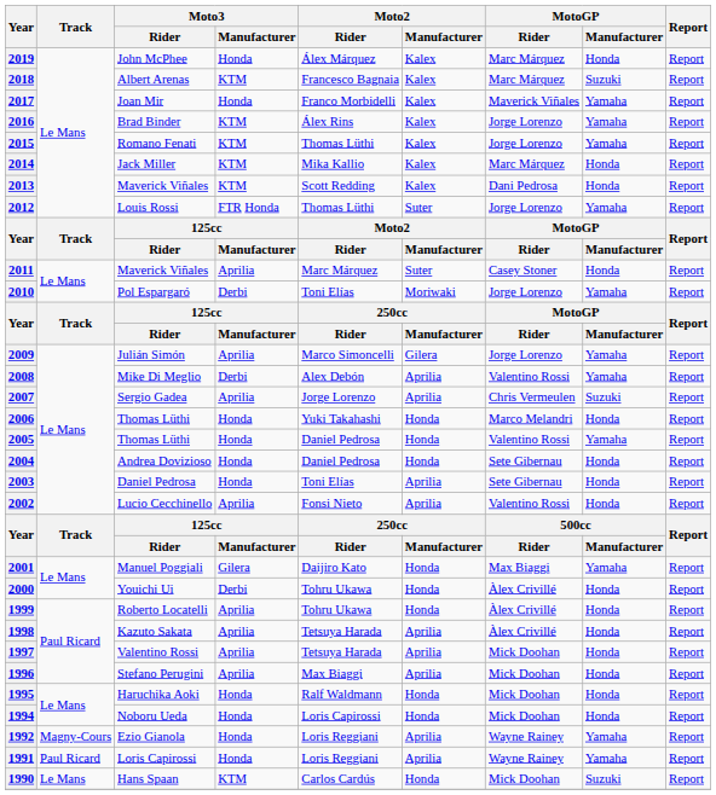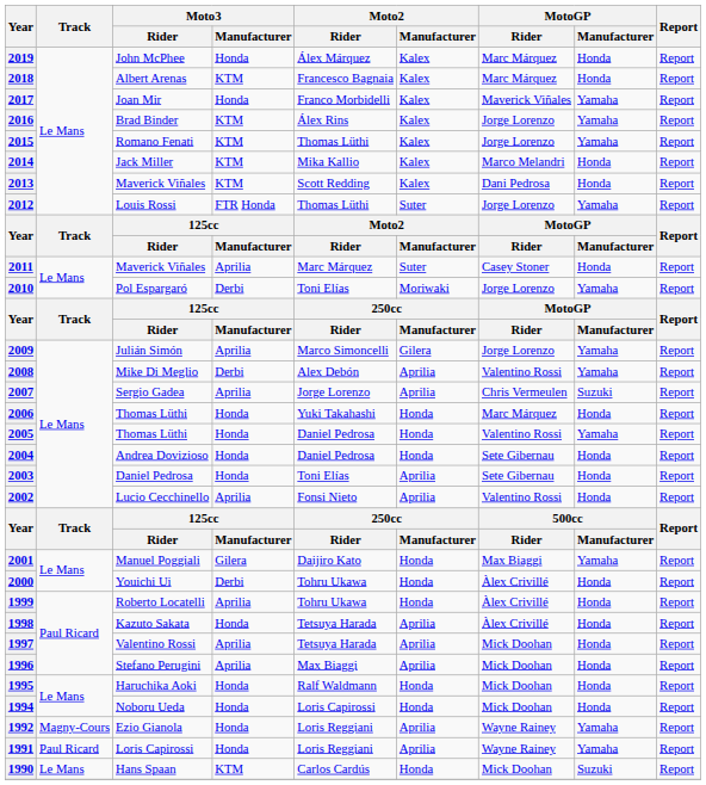 <table class="wikitable" style="font-size: 95%;">
 <tr>
 <th rowspan=2>Year</th>
 <th rowspan=2>Track</th>
 <th colspan=2>Moto3</th>
 <th colspan=2>Moto2</th>
 <th colspan=2>MotoGP</th>
 <th rowspan=2>Report</th>
 </tr>
 <tr>
 <th>Rider</th>
 <th>Manufacturer</th>
 <th>Rider</th>
 <th>Manufacturer</th>
 <th>Rider</th>
 <th>Manufacturer</th>
 </tr>
 <tr>
 <th><a href='#'>2019</a></th>
 <td rowspan="8"><a href='#'>Le Mans</a></td>
 <td> <a href='#'>John McPhee</a></td>
 <td><a href='#'>Honda</a></td>
 <td> <a href='#'>Álex Márquez</a></td>
 <td><a href='#'>Kalex</a></td>
 <td> <a href='#'>Marc Márquez</a></td>
 <td><a href='#'>Honda</a></td>
 <td><a href='#'>Report</a></td>
 </tr>
 <tr>
 <th><a href='#'>2018</a></th>
 <td> <a href='#'>Albert Arenas</a></td>
 <td><a href='#'>KTM</a></td>
 <td> <a href='#'>Francesco Bagnaia</a></td>
 <td><a href='#'>Kalex</a></td>
 <td> <a href='#'>Marc Márquez</a></td>
-<td><a href='#'>Suzuki</a></td>
+<td><a href='#'>Honda</a></td>
 <td><a href='#'>Report</a></td>
 </tr>
 <tr>
 <th><a href='#'>2017</a></th>
 <td> <a href='#'>Joan Mir</a></td>
 <td><a href='#'>Honda</a></td>
 <td> <a href='#'>Franco Morbidelli</a></td>
 <td><a href='#'>Kalex</a></td>
 <td> <a href='#'>Maverick Viñales</a></td>
 <td><a href='#'>Yamaha</a></td>
 <td><a href='#'>Report</a></td>
 </tr>
 <tr>
 <th><a href='#'>2016</a></th>
 <td> <a href='#'>Brad Binder</a></td>
 <td><a href='#'>KTM</a></td>
 <td> <a href='#'>Álex Rins</a></td>
 <td><a href='#'>Kalex</a></td>
 <td> <a href='#'>Jorge Lorenzo</a></td>
 <td><a href='#'>Yamaha</a></td>
 <td><a href='#'>Report</a></td>
 </tr>
 <tr>
 <th><a href='#'>2015</a></th>
 <td> <a href='#'>Romano Fenati</a></td>
 <td><a href='#'>KTM</a></td>
 <td> <a href='#'>Thomas Lüthi</a></td>
 <td><a href='#'>Kalex</a></td>
 <td> <a href='#'>Jorge Lorenzo</a></td>
 <td><a href='#'>Yamaha</a></td>
 <td><a href='#'>Report</a></td>
 </tr>
 <tr>
 <th><a href='#'>2014</a></th>
 <td> <a href='#'>Jack Miller</a></td>
 <td><a href='#'>KTM</a></td>
 <td> <a href='#'>Mika Kallio</a></td>
 <td><a href='#'>Kalex</a></td>
-<td> <a href='#'>Marc Márquez</a></td>
+<td> <a href='#'>Marco Melandri</a></td>
 <td><a href='#'>Honda</a></td>
 <td><a href='#'>Report</a></td>
 </tr>
 <tr>
 <th><a href='#'>2013</a></th>
 <td> <a href='#'>Maverick Viñales</a></td>
 <td><a href='#'>KTM</a></td>
 <td> <a href='#'>Scott Redding</a></td>
 <td><a href='#'>Kalex</a></td>
 <td> <a href='#'>Dani Pedrosa</a></td>
 <td><a href='#'>Honda</a></td>
 <td><a href='#'>Report</a></td>
 </tr>
 <tr>
 <th><a href='#'>2012</a></th>
 <td> <a href='#'>Louis Rossi</a></td>
 <td><a href='#'>FTR</a> <a href='#'>Honda</a></td>
 <td> <a href='#'>Thomas Lüthi</a></td>
 <td><a href='#'>Suter</a></td>
 <td> <a href='#'>Jorge Lorenzo</a></td>
 <td><a href='#'>Yamaha</a></td>
 <td><a href='#'>Report</a></td>
 </tr>
 <tr>
 <th rowspan=2>Year</th>
 <th rowspan=2>Track</th>
 <th colspan=2>125cc</th>
 <th colspan=2>Moto2</th>
 <th colspan=2>MotoGP</th>
 <th rowspan=2>Report</th>
 </tr>
 <tr>
 <th>Rider</th>
 <th>Manufacturer</th>
 <th>Rider</th>
 <th>Manufacturer</th>
 <th>Rider</th>
 <th>Manufacturer</th>
 </tr>
 <tr>
 <th><a href='#'>2011</a></th>
 <td rowspan="2"><a href='#'>Le Mans</a></td>
 <td> <a href='#'>Maverick Viñales</a></td>
 <td><a href='#'>Aprilia</a></td>
 <td> <a href='#'>Marc Márquez</a></td>
 <td><a href='#'>Suter</a></td>
 <td> <a href='#'>Casey Stoner</a></td>
 <td><a href='#'>Honda</a></td>
 <td><a href='#'>Report</a></td>
 </tr>
 <tr>
 <th><a href='#'>2010</a></th>
 <td> <a href='#'>Pol Espargaró</a></td>
 <td><a href='#'>Derbi</a></td>
 <td> <a href='#'>Toni Elías</a></td>
 <td><a href='#'>Moriwaki</a></td>
 <td> <a href='#'>Jorge Lorenzo</a></td>
 <td><a href='#'>Yamaha</a></td>
 <td><a href='#'>Report</a></td>
 </tr>
 <tr>
 <th rowspan=2>Year</th>
 <th rowspan=2>Track</th>
 <th colspan=2>125cc</th>
 <th colspan=2>250cc</th>
 <th colspan=2>MotoGP</th>
 <th rowspan=2>Report</th>
 </tr>
 <tr>
 <th>Rider</th>
 <th>Manufacturer</th>
 <th>Rider</th>
 <th>Manufacturer</th>
 <th>Rider</th>
 <th>Manufacturer</th>
 </tr>
 <tr>
 <th><a href='#'>2009</a></th>
 <td rowspan="8"><a href='#'>Le Mans</a></td>
 <td> <a href='#'>Julián Simón</a></td>
 <td><a href='#'>Aprilia</a></td>
 <td> <a href='#'>Marco Simoncelli</a></td>
 <td><a href='#'>Gilera</a></td>
 <td> <a href='#'>Jorge Lorenzo</a></td>
 <td><a href='#'>Yamaha</a></td>
 <td><a href='#'>Report</a></td>
 </tr>
 <tr>
 <th><a href='#'>2008</a></th>
 <td> <a href='#'>Mike Di Meglio</a></td>
 <td><a href='#'>Derbi</a></td>
 <td> <a href='#'>Alex Debón</a></td>
 <td><a href='#'>Aprilia</a></td>
 <td> <a href='#'>Valentino Rossi</a></td>
 <td><a href='#'>Yamaha</a></td>
 <td><a href='#'>Report</a></td>
 </tr>
 <tr>
 <th><a href='#'>2007</a></th>
 <td> <a href='#'>Sergio Gadea</a></td>
 <td><a href='#'>Aprilia</a></td>
 <td> <a href='#'>Jorge Lorenzo</a></td>
 <td><a href='#'>Aprilia</a></td>
 <td> <a href='#'>Chris Vermeulen</a></td>
 <td><a href='#'>Suzuki</a></td>
 <td><a href='#'>Report</a></td>
 </tr>
 <tr>
 <th><a href='#'>2006</a></th>
 <td> <a href='#'>Thomas Lüthi</a></td>
 <td><a href='#'>Honda</a></td>
 <td> <a href='#'>Yuki Takahashi</a></td>
 <td><a href='#'>Honda</a></td>
-<td> <a href='#'>Marco Melandri</a></td>
+<td> <a href='#'>Marc Márquez</a></td>
 <td><a href='#'>Honda</a></td>
 <td><a href='#'>Report</a></td>
 </tr>
 <tr>
 <th><a href='#'>2005</a></th>
 <td> <a href='#'>Thomas Lüthi</a></td>
 <td><a href='#'>Honda</a></td>
 <td> <a href='#'>Daniel Pedrosa</a></td>
 <td><a href='#'>Honda</a></td>
 <td> <a href='#'>Valentino Rossi</a></td>
 <td><a href='#'>Yamaha</a></td>
 <td><a href='#'>Report</a></td>
 </tr>
 <tr>
 <th><a href='#'>2004</a></th>
 <td> <a href='#'>Andrea Dovizioso</a></td>
 <td><a href='#'>Honda</a></td>
 <td> <a href='#'>Daniel Pedrosa</a></td>
 <td><a href='#'>Honda</a></td>
 <td> <a href='#'>Sete Gibernau</a></td>
 <td><a href='#'>Honda</a></td>
 <td><a href='#'>Report</a></td>
 </tr>
 <tr>
 <th><a href='#'>2003</a></th>
 <td> <a href='#'>Daniel Pedrosa</a></td>
 <td><a href='#'>Honda</a></td>
 <td> <a href='#'>Toni Elías</a></td>
 <td><a href='#'>Aprilia</a></td>
 <td> <a href='#'>Sete Gibernau</a></td>
 <td><a href='#'>Honda</a></td>
 <td><a href='#'>Report</a></td>
 </tr>
 <tr>
 <th><a href='#'>2002</a></th>
 <td> <a href='#'>Lucio Cecchinello</a></td>
 <td><a href='#'>Aprilia</a></td>
 <td> <a href='#'>Fonsi Nieto</a></td>
 <td><a href='#'>Aprilia</a></td>
 <td> <a href='#'>Valentino Rossi</a></td>
 <td><a href='#'>Honda</a></td>
 <td><a href='#'>Report</a></td>
 </tr>
 <tr>
 <th rowspan=2>Year</th>
 <th rowspan=2>Track</th>
 <th colspan=2>125cc</th>
 <th colspan=2>250cc</th>
 <th colspan=2>500cc</th>
 <th rowspan=2>Report</th>
 </tr>
 <tr>
 <th>Rider</th>
 <th>Manufacturer</th>
 <th>Rider</th>
 <th>Manufacturer</th>
 <th>Rider</th>
 <th>Manufacturer</th>
 </tr>
 <tr>
 <th><a href='#'>2001</a></th>
 <td rowspan="2"><a href='#'>Le Mans</a></td>
 <td> <a href='#'>Manuel Poggiali</a></td>
 <td><a href='#'>Gilera</a></td>
 <td> <a href='#'>Daijiro Kato</a></td>
 <td><a href='#'>Honda</a></td>
 <td> <a href='#'>Max Biaggi</a></td>
 <td><a href='#'>Yamaha</a></td>
 <td><a href='#'>Report</a></td>
 </tr>
 <tr>
 <th><a href='#'>2000</a></th>
 <td> <a href='#'>Youichi Ui</a></td>
 <td><a href='#'>Derbi</a></td>
 <td> <a href='#'>Tohru Ukawa</a></td>
 <td><a href='#'>Honda</a></td>
 <td> <a href='#'>Àlex Crivillé</a></td>
 <td><a href='#'>Honda</a></td>
 <td><a href='#'>Report</a></td>
 </tr>
 <tr>
 <th><a href='#'>1999</a></th>
 <td rowspan="4"><a href='#'>Paul Ricard</a></td>
 <td> <a href='#'>Roberto Locatelli</a></td>
 <td><a href='#'>Aprilia</a></td>
 <td> <a href='#'>Tohru Ukawa</a></td>
 <td><a href='#'>Honda</a></td>
 <td> <a href='#'>Àlex Crivillé</a></td>
 <td><a href='#'>Honda</a></td>
 <td><a href='#'>Report</a></td>
 </tr>
 <tr>
 <th><a href='#'>1998</a></th>
 <td> <a href='#'>Kazuto Sakata</a></td>
-<td><a href='#'>Aprilia</a></td>
+<td><a href='#'>Honda</a></td>
 <td> <a href='#'>Tetsuya Harada</a></td>
 <td><a href='#'>Aprilia</a></td>
 <td> <a href='#'>Àlex Crivillé</a></td>
 <td><a href='#'>Honda</a></td>
 <td><a href='#'>Report</a></td>
 </tr>
 <tr>
 <th><a href='#'>1997</a></th>
 <td> <a href='#'>Valentino Rossi</a></td>
 <td><a href='#'>Aprilia</a></td>
 <td> <a href='#'>Tetsuya Harada</a></td>
 <td><a href='#'>Aprilia</a></td>
 <td> <a href='#'>Mick Doohan</a></td>
 <td><a href='#'>Honda</a></td>
 <td><a href='#'>Report</a></td>
 </tr>
 <tr>
 <th><a href='#'>1996</a></th>
 <td> <a href='#'>Stefano Perugini</a></td>
 <td><a href='#'>Aprilia</a></td>
 <td> <a href='#'>Max Biaggi</a></td>
 <td><a href='#'>Aprilia</a></td>
 <td> <a href='#'>Mick Doohan</a></td>
 <td><a href='#'>Honda</a></td>
 <td><a href='#'>Report</a></td>
 </tr>
 <tr>
 <th><a href='#'>1995</a></th>
 <td rowspan="2"><a href='#'>Le Mans</a></td>
 <td> <a href='#'>Haruchika Aoki</a></td>
 <td><a href='#'>Honda</a></td>
 <td> <a href='#'>Ralf Waldmann</a></td>
 <td><a href='#'>Honda</a></td>
 <td> <a href='#'>Mick Doohan</a></td>
 <td><a href='#'>Honda</a></td>
 <td><a href='#'>Report</a></td>
 </tr>
 <tr>
 <th><a href='#'>1994</a></th>
 <td> <a href='#'>Noboru Ueda</a></td>
 <td><a href='#'>Honda</a></td>
 <td> <a href='#'>Loris Capirossi</a></td>
 <td><a href='#'>Honda</a></td>
 <td> <a href='#'>Mick Doohan</a></td>
 <td><a href='#'>Honda</a></td>
 <td><a href='#'>Report</a></td>
 </tr>
 <tr>
 <th><a href='#'>1992</a></th>
 <td><a href='#'>Magny-Cours</a></td>
 <td> <a href='#'>Ezio Gianola</a></td>
 <td><a href='#'>Honda</a></td>
 <td> <a href='#'>Loris Reggiani</a></td>
 <td><a href='#'>Aprilia</a></td>
 <td> <a href='#'>Wayne Rainey</a></td>
 <td><a href='#'>Yamaha</a></td>
 <td><a href='#'>Report</a></td>
 </tr>
 <tr>
 <th><a href='#'>1991</a></th>
 <td><a href='#'>Paul Ricard</a></td>
 <td> <a href='#'>Loris Capirossi</a></td>
 <td><a href='#'>Honda</a></td>
 <td> <a href='#'>Loris Reggiani</a></td>
 <td><a href='#'>Aprilia</a></td>
 <td> <a href='#'>Wayne Rainey</a></td>
 <td><a href='#'>Yamaha</a></td>
 <td><a href='#'>Report</a></td>
 </tr>
 <tr>
 <th><a href='#'>1990</a></th>
 <td><a href='#'>Le Mans</a></td>
 <td> <a href='#'>Hans Spaan</a></td>
 <td><a href='#'>KTM</a></td>
 <td> <a href='#'>Carlos Cardús</a></td>
 <td><a href='#'>Honda</a></td>
 <td> <a href='#'>Mick Doohan</a></td>
 <td><a href='#'>Suzuki</a></td>
 <td><a href='#'>Report</a></td>
 </tr>
 <tr>
 </tr>
 </table>
